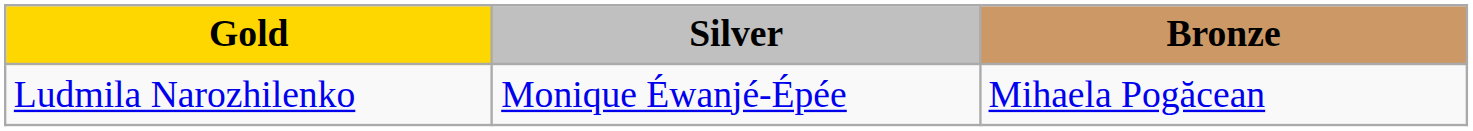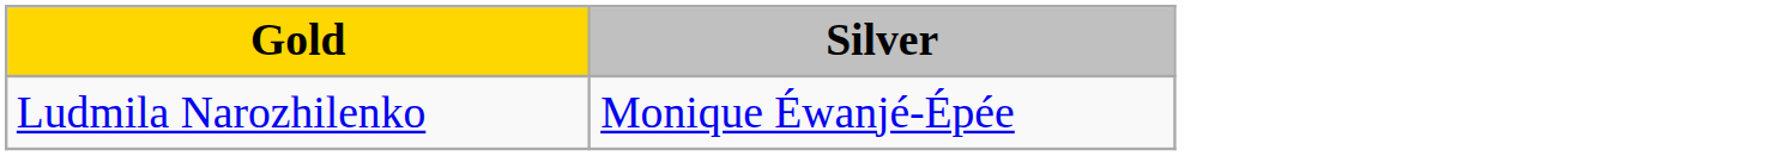 <table class="wikitable" style="text-align:left">
 <tr align="center">
 <td width=200 bgcolor=gold><strong>Gold</strong></td>
 <td width=200 bgcolor=silver><strong>Silver</strong></td>
-<td width=200 bgcolor=CC9966><strong>Bronze</strong></td>
 </tr>
 <tr>
 <td><a href='#'>Ludmila Narozhilenko</a><br><em></em></td>
 <td><a href='#'>Monique Éwanjé-Épée</a><br><em></em></td>
-<td><a href='#'>Mihaela Pogăcean</a><br><em></em></td>
 </tr>
 </table>
